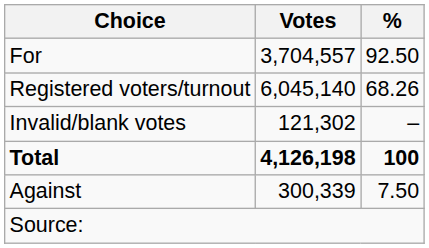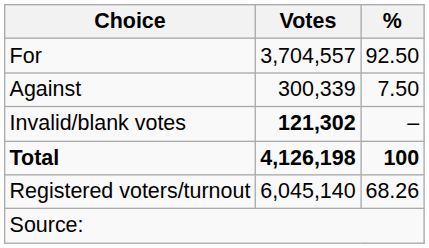 <table class=wikitable style=text-align:right>
 <tr>
 <th>Choice</th>
 <th>Votes</th>
 <th>%</th>
 </tr>
 <tr>
 <td align=left>For</td>
 <td>3,704,557</td>
 <td>92.50</td>
 </tr>
 <tr>
-<td align=left>Registered voters/turnout</td>
-<td>6,045,140</td>
-<td>68.26</td>
+<td align=left>Against</td>
+<td>300,339</td>
+<td>7.50</td>
 </tr>
 <tr>
 <td align=left>Invalid/blank votes</td>
-<td>121,302</td>
+<td><strong>121,302</strong></td>
 <td>–</td>
 </tr>
 <tr>
 <td align=left><strong>Total</strong></td>
 <td><strong>4,126,198</strong></td>
 <td><strong>100</strong></td>
 </tr>
 <tr>
-<td align=left>Against</td>
-<td>300,339</td>
-<td>7.50</td>
+<td align=left>Registered voters/turnout</td>
+<td>6,045,140</td>
+<td>68.26</td>
 </tr>
 <tr>
 <td align=left colspan=3>Source: </td>
 </tr>
 </table>
